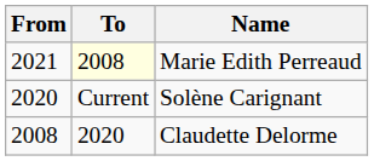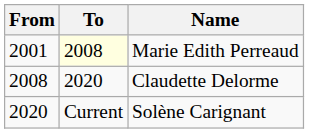 <table class="wikitable">
 <tr>
 <th>From</th>
 <th>To</th>
 <th>Name</th>
 </tr>
 <tr>
-<td>2021</td>
+<td>2001</td>
 <td style="background: lightyellow;">2008</td>
 <td>Marie Edith Perreaud</td>
+</tr>
+<tr>
+<td>2008</td>
+<td>2020</td>
+<td>Claudette Delorme</td>
 </tr>
 <tr>
 <td>2020</td>
 <td>Current</td>
 <td>Solène Carignant</td>
 </tr>
-<tr>
-<td>2008</td>
-<td>2020</td>
-<td>Claudette Delorme</td>
-</tr>
 </table>
